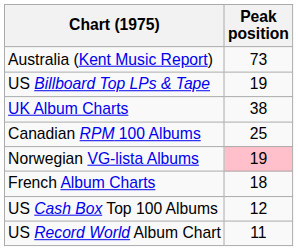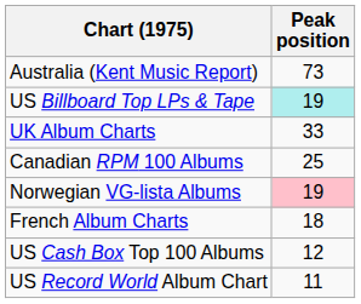 <table class="wikitable">
 <tr>
 <th>Chart (1975)</th>
 <th>Peak<br>position</th>
 </tr>
 <tr>
 <td>Australia (<a href='#'>Kent Music Report</a>)</td>
 <td style="text-align:center;">73</td>
 </tr>
 <tr>
 <td>US <a href='#'><em>Billboard Top LPs & Tape</em></a></td>
-<td align=center>19</td>
+<td align=center style="background: paleturquoise;">19</td>
 </tr>
 <tr>
 <td><a href='#'>UK Album Charts</a></td>
-<td align=center>38</td>
+<td align=center>33</td>
 </tr>
 <tr>
 <td>Canadian <a href='#'><em>RPM</em> 100 Albums</a></td>
 <td align=center>25</td>
 </tr>
 <tr>
 <td>Norwegian <a href='#'>VG-lista Albums</a></td>
 <td align=center style="background: pink;">19</td>
 </tr>
 <tr>
 <td>French <a href='#'>Album Charts</a></td>
 <td align=center>18</td>
 </tr>
 <tr>
 <td>US <em><a href='#'>Cash Box</a></em> Top 100 Albums</td>
 <td align=center>12</td>
 </tr>
 <tr>
 <td>US <em><a href='#'>Record World</a></em> Album Chart</td>
 <td align=center>11</td>
 </tr>
 </table>
